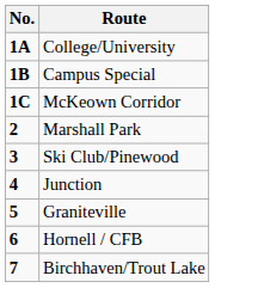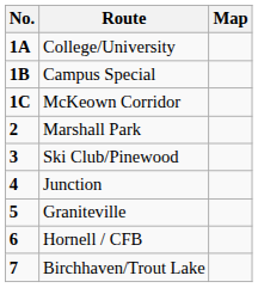 <table class="wikitable">
 <tr>
 <th>No.</th>
 <th>Route</th>
+<th>Map</th>
 </tr>
 <tr>
 <td><strong>1A</strong></td>
 <td>College/University</td>
+<td></td>
 </tr>
 <tr>
 <td><strong>1B</strong></td>
 <td>Campus Special</td>
+<td></td>
 </tr>
 <tr>
 <td><strong>1C</strong></td>
 <td>McKeown Corridor</td>
+<td></td>
 </tr>
 <tr>
 <td><strong>2</strong></td>
 <td>Marshall Park</td>
+<td></td>
 </tr>
 <tr>
 <td><strong>3</strong></td>
 <td>Ski Club/Pinewood</td>
+<td></td>
 </tr>
 <tr>
 <td><strong>4</strong></td>
 <td>Junction</td>
+<td></td>
 </tr>
 <tr>
 <td><strong>5</strong></td>
 <td>Graniteville</td>
+<td></td>
 </tr>
 <tr>
 <td><strong>6</strong></td>
 <td>Hornell / CFB</td>
+<td></td>
 </tr>
 <tr>
 <td><strong>7</strong></td>
 <td>Birchhaven/Trout Lake</td>
+<td></td>
 </tr>
 </table>
